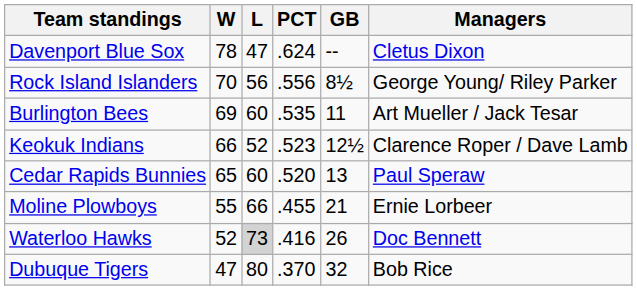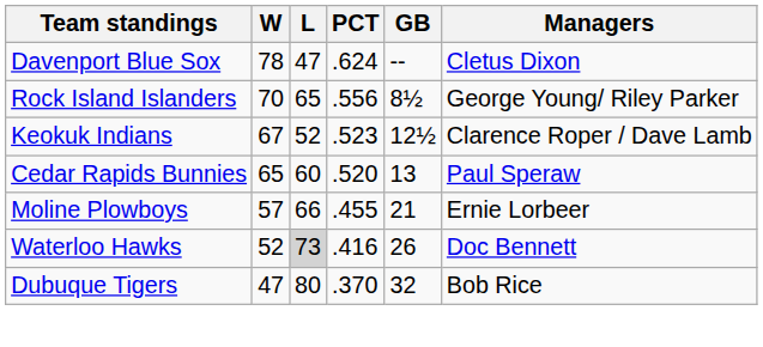 <table class="wikitable">
 <tr>
 <th>Team standings</th>
 <th>W</th>
 <th>L</th>
 <th>PCT</th>
 <th>GB</th>
 <th>Managers</th>
 </tr>
 <tr>
 <td><a href='#'>Davenport Blue Sox</a></td>
 <td>78</td>
 <td>47</td>
 <td>.624</td>
 <td>--</td>
 <td><a href='#'>Cletus Dixon</a></td>
 </tr>
 <tr>
 <td><a href='#'>Rock Island Islanders</a></td>
 <td>70</td>
-<td>56</td>
+<td>65</td>
 <td>.556</td>
 <td>8½</td>
 <td>George Young/ Riley Parker</td>
 </tr>
 <tr>
-<td><a href='#'>Burlington Bees</a></td>
-<td>69</td>
-<td>60</td>
-<td>.535</td>
-<td>11</td>
-<td>Art Mueller / Jack Tesar</td>
-</tr>
-<tr>
 <td><a href='#'>Keokuk Indians</a></td>
-<td>66</td>
+<td>67</td>
 <td>52</td>
 <td>.523</td>
 <td>12½</td>
 <td>Clarence Roper / Dave Lamb</td>
 </tr>
 <tr>
 <td><a href='#'>Cedar Rapids Bunnies</a></td>
 <td>65</td>
 <td>60</td>
 <td>.520</td>
 <td>13</td>
 <td><a href='#'>Paul Speraw</a></td>
 </tr>
 <tr>
 <td><a href='#'>Moline Plowboys</a></td>
-<td>55</td>
+<td>57</td>
 <td>66</td>
 <td>.455</td>
 <td>21</td>
 <td>Ernie Lorbeer</td>
 </tr>
 <tr>
 <td><a href='#'>Waterloo Hawks</a></td>
 <td>52</td>
 <td style="background: lightgrey;">73</td>
 <td>.416</td>
 <td>26</td>
 <td><a href='#'>Doc Bennett</a></td>
 </tr>
 <tr>
 <td><a href='#'>Dubuque Tigers</a></td>
 <td>47</td>
 <td>80</td>
 <td>.370</td>
 <td>32</td>
 <td>Bob Rice</td>
 </tr>
 </table>
